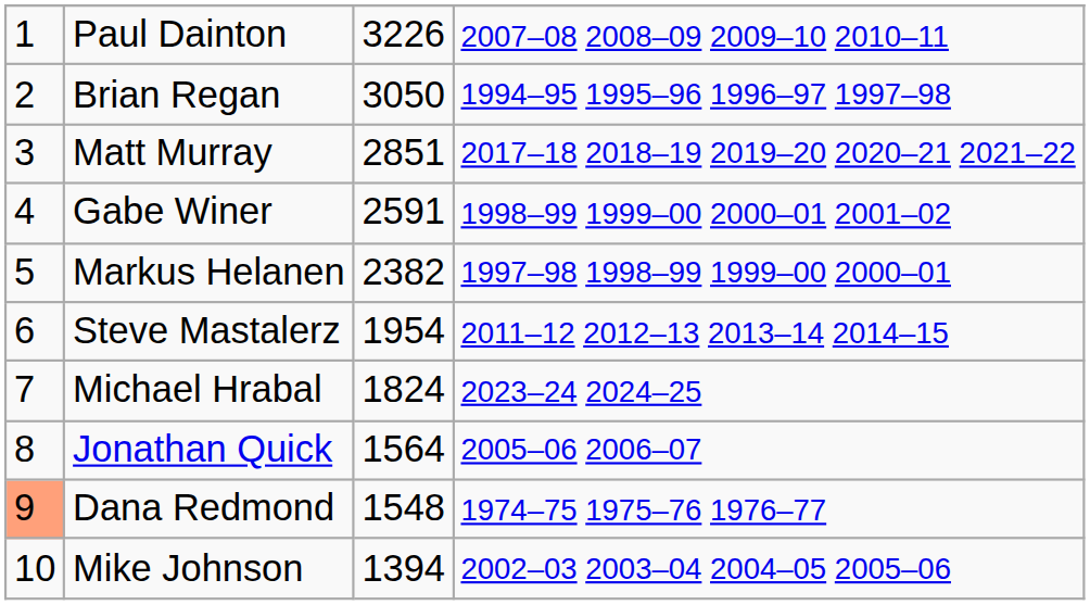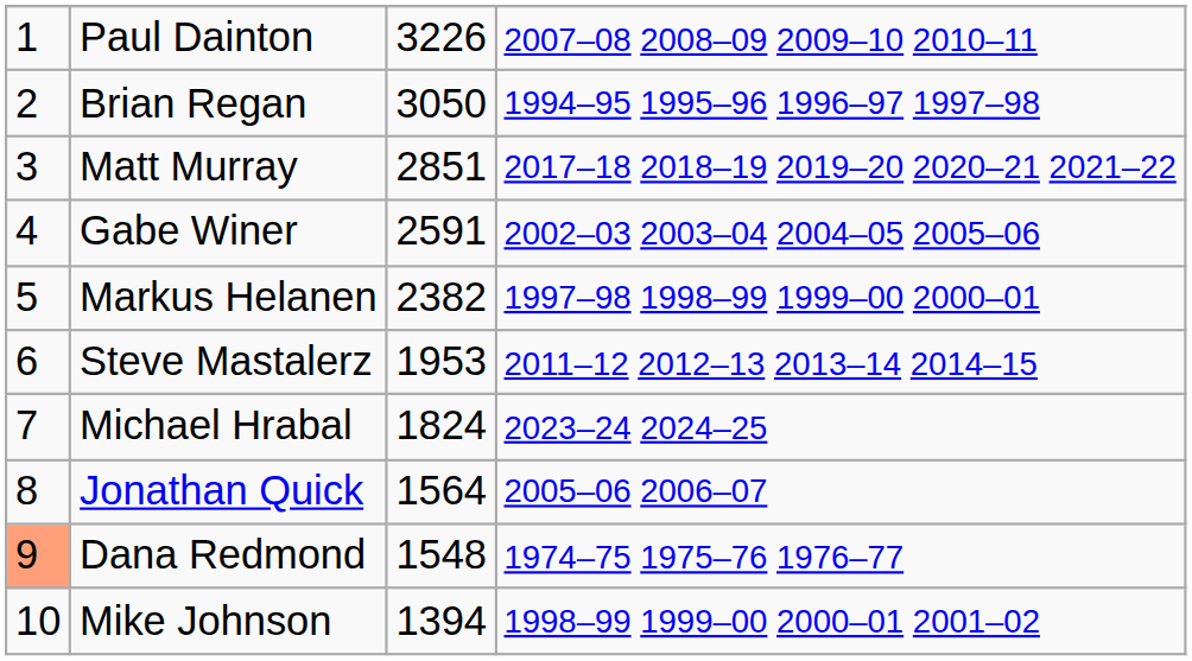 <table class="wikitable">
 <tr>
 </tr>
 <tr>
 <td>1</td>
 <td>Paul Dainton</td>
 <td>3226</td>
 <td style="font-size:80%;"><a href='#'>2007–08</a> <a href='#'>2008–09</a> <a href='#'>2009–10</a> <a href='#'>2010–11</a></td>
 </tr>
 <tr>
 <td>2</td>
 <td>Brian Regan</td>
 <td>3050</td>
 <td style="font-size:80%;"><a href='#'>1994–95</a> <a href='#'>1995–96</a> <a href='#'>1996–97</a> <a href='#'>1997–98</a></td>
 </tr>
 <tr>
 <td>3</td>
 <td>Matt Murray</td>
 <td>2851</td>
 <td style="font-size:80%;"><a href='#'>2017–18</a> <a href='#'>2018–19</a> <a href='#'>2019–20</a> <a href='#'>2020–21</a> <a href='#'>2021–22</a></td>
 </tr>
 <tr>
 <td>4</td>
 <td>Gabe Winer</td>
 <td>2591</td>
-<td style="font-size:80%;"><a href='#'>1998–99</a> <a href='#'>1999–00</a> <a href='#'>2000–01</a> <a href='#'>2001–02</a></td>
+<td style="font-size:80%;"><a href='#'>2002–03</a> <a href='#'>2003–04</a> <a href='#'>2004–05</a> <a href='#'>2005–06</a></td>
 </tr>
 <tr>
 <td>5</td>
 <td>Markus Helanen</td>
 <td>2382</td>
 <td style="font-size:80%;"><a href='#'>1997–98</a> <a href='#'>1998–99</a> <a href='#'>1999–00</a> <a href='#'>2000–01</a></td>
 </tr>
 <tr>
 <td>6</td>
 <td>Steve Mastalerz</td>
-<td>1954</td>
+<td>1953</td>
 <td style="font-size:80%;"><a href='#'>2011–12</a> <a href='#'>2012–13</a> <a href='#'>2013–14</a> <a href='#'>2014–15</a></td>
 </tr>
 <tr>
 <td>7</td>
 <td>Michael Hrabal</td>
 <td>1824</td>
 <td style="font-size:80%;"><a href='#'>2023–24</a> <a href='#'>2024–25</a></td>
 </tr>
 <tr>
 <td>8</td>
 <td><a href='#'>Jonathan Quick</a></td>
 <td>1564</td>
 <td style="font-size:80%;"><a href='#'>2005–06</a> <a href='#'>2006–07</a></td>
 </tr>
 <tr>
 <td style="background: lightsalmon;">9</td>
 <td>Dana Redmond</td>
 <td>1548</td>
 <td style="font-size:80%;"><a href='#'>1974–75</a> <a href='#'>1975–76</a> <a href='#'>1976–77</a></td>
 </tr>
 <tr>
 <td>10</td>
 <td>Mike Johnson</td>
 <td>1394</td>
-<td style="font-size:80%;"><a href='#'>2002–03</a> <a href='#'>2003–04</a> <a href='#'>2004–05</a> <a href='#'>2005–06</a></td>
+<td style="font-size:80%;"><a href='#'>1998–99</a> <a href='#'>1999–00</a> <a href='#'>2000–01</a> <a href='#'>2001–02</a></td>
 </tr>
 </table>
